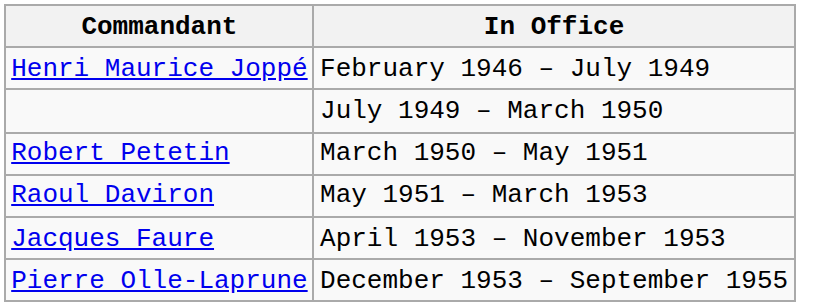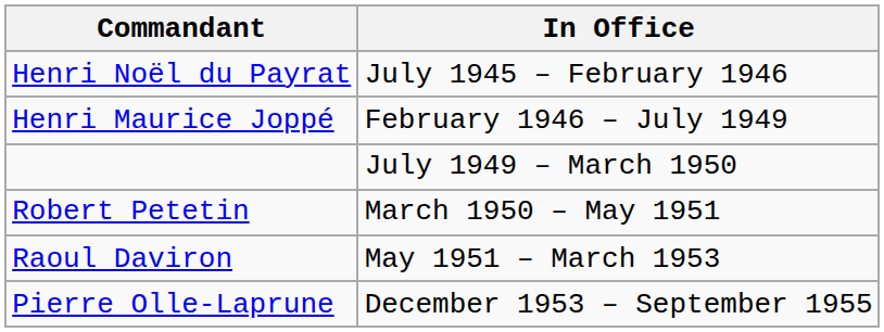 <table class="wikitable sortable">
 <tr>
 <th>Commandant</th>
 <th>In Office</th>
+</tr>
+<tr>
+<td><a href='#'>Henri Noël du Payrat</a></td>
+<td>July 1945 – February 1946</td>
 </tr>
 <tr>
 <td><a href='#'>Henri Maurice Joppé</a></td>
 <td>February 1946 – July 1949</td>
 </tr>
 <tr>
 <td></td>
 <td>July 1949 – March 1950</td>
 </tr>
 <tr>
 <td><a href='#'>Robert Petetin</a></td>
 <td>March 1950 – May 1951</td>
 </tr>
 <tr>
 <td><a href='#'>Raoul Daviron</a></td>
 <td>May 1951 – March 1953</td>
 </tr>
 <tr>
-<td><a href='#'>Jacques Faure</a></td>
-<td>April 1953 – November 1953</td>
-</tr>
-<tr>
 <td><a href='#'>Pierre Olle-Laprune</a></td>
 <td>December 1953 – September 1955</td>
 </tr>
 </table>
